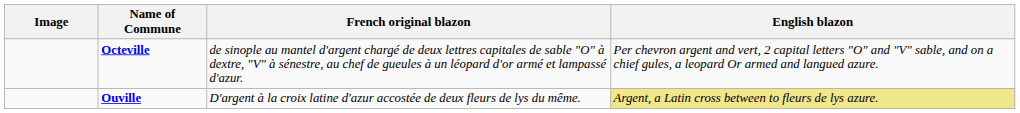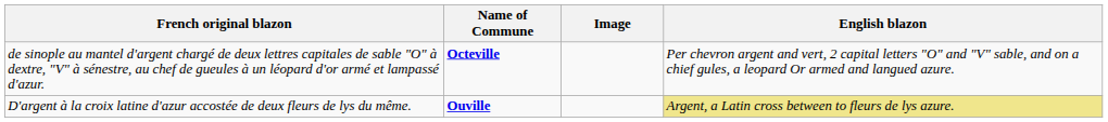 <table class="wikitable" style="width:100%;">
 <tr>
+<th style="width:40%;">French original blazon</th>
+<th>Name of Commune</th>
 <th style="width:110px;">Image</th>
-<th>Name of Commune</th>
-<th style="width:40%;">French original blazon</th>
 <th style="width:40%;">English blazon</th>
 </tr>
 <tr valign=top>
+<td><em>de sinople au mantel d'argent chargé de deux lettres capitales de sable "O" à dextre, "V" à sénestre, au chef de gueules à un léopard d'or armé et lampassé d'azur.</em> </td>
+<td><strong><a href='#'>Octeville</a></strong></td>
 <td align=center></td>
-<td><strong><a href='#'>Octeville</a></strong></td>
-<td><em>de sinople au mantel d'argent chargé de deux lettres capitales de sable "O" à dextre, "V" à sénestre, au chef de gueules à un léopard d'or armé et lampassé d'azur.</em> </td>
 <td><em>Per chevron argent and vert, 2 capital letters "O" and "V" sable, and on a chief gules, a leopard Or armed and langued azure.</em></td>
 </tr>
 <tr valign=top>
+<td><em>D'argent à la croix latine d'azur accostée de deux fleurs de lys du même.</em></td>
+<td><strong><a href='#'>Ouville</a></strong></td>
 <td align=center></td>
-<td><strong><a href='#'>Ouville</a></strong></td>
-<td><em>D'argent à la croix latine d'azur accostée de deux fleurs de lys du même.</em></td>
 <td style="background: khaki;"><em>Argent, a Latin cross between to fleurs de lys azure.</em></td>
 </tr>
 </table>
